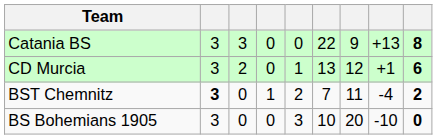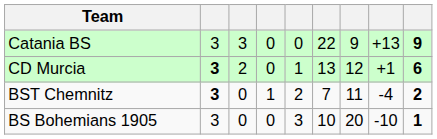 <table class="wikitable" style="text-align: center;">
 <tr>
 <th width="185">Team</th>
 <th width="20"></th>
 <th width="20"></th>
 <th width="20"></th>
 <th width="20"></th>
 <th width="20"></th>
 <th width="20"></th>
 <th width="20"></th>
 <th width="20"></th>
 </tr>
 <tr bgcolor=#ccffcc>
 <td align=left> Catania BS</td>
 <td>3</td>
 <td>3</td>
 <td>0</td>
 <td>0</td>
 <td>22</td>
 <td>9</td>
 <td>+13</td>
-<td><strong>8</strong></td>
+<td><strong>9</strong></td>
 </tr>
 <tr bgcolor=#ccffcc>
 <td align=left> CD Murcia</td>
-<td>3</td>
+<td><strong>3</strong></td>
 <td>2</td>
 <td>0</td>
 <td>1</td>
 <td>13</td>
 <td>12</td>
 <td>+1</td>
 <td><strong>6</strong></td>
 </tr>
 <tr>
 <td align=left> BST Chemnitz</td>
 <td><strong>3</strong></td>
 <td>0</td>
 <td>1</td>
 <td>2</td>
 <td>7</td>
 <td>11</td>
 <td>-4</td>
 <td><strong>2</strong></td>
 </tr>
 <tr>
 <td align=left> BS Bohemians 1905</td>
 <td>3</td>
 <td>0</td>
 <td>0</td>
 <td>3</td>
 <td>10</td>
 <td>20</td>
 <td>-10</td>
-<td><strong>0</strong></td>
+<td><strong>1</strong></td>
 </tr>
 </table>
